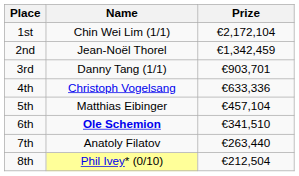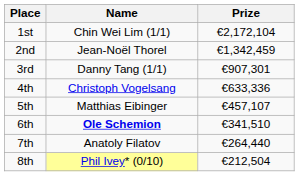 <table class="wikitable">
 <tr>
 <th width="50">Place</th>
 <th width="200">Name</th>
 <th width="125">Prize</th>
 </tr>
 <tr>
 <td align = "center">1st</td>
 <td align = "center">Chin Wei Lim (1/1)</td>
 <td align = "center">€2,172,104</td>
 </tr>
 <tr>
 <td align = "center">2nd</td>
 <td align = "center">Jean-Noël Thorel</td>
 <td align = "center">€1,342,459</td>
 </tr>
 <tr>
 <td align = "center">3rd</td>
 <td align = "center">Danny Tang (1/1)</td>
-<td align = "center">€903,701</td>
+<td align = "center">€907,301</td>
 </tr>
 <tr>
 <td align = "center">4th</td>
 <td align = "center"><a href='#'>Christoph Vogelsang</a></td>
 <td align = "center">€633,336</td>
 </tr>
 <tr>
 <td align = "center">5th</td>
 <td align = "center">Matthias Eibinger</td>
-<td align = "center">€457,104</td>
+<td align = "center">€457,107</td>
 </tr>
 <tr>
 <td align = "center">6th</td>
 <td align = "center"><strong><a href='#'>Ole Schemion</a></strong></td>
 <td align = "center">€341,510</td>
 </tr>
 <tr>
 <td align = "center">7th</td>
 <td align = "center">Anatoly Filatov</td>
-<td align = "center">€263,440</td>
+<td align = "center">€264,440</td>
 </tr>
 <tr>
 <td align = "center">8th</td>
 <td align = "center" bgcolor="#FFFF99"><a href='#'>Phil Ivey</a>* (0/10)</td>
 <td align = "center">€212,504</td>
 </tr>
 </table>
